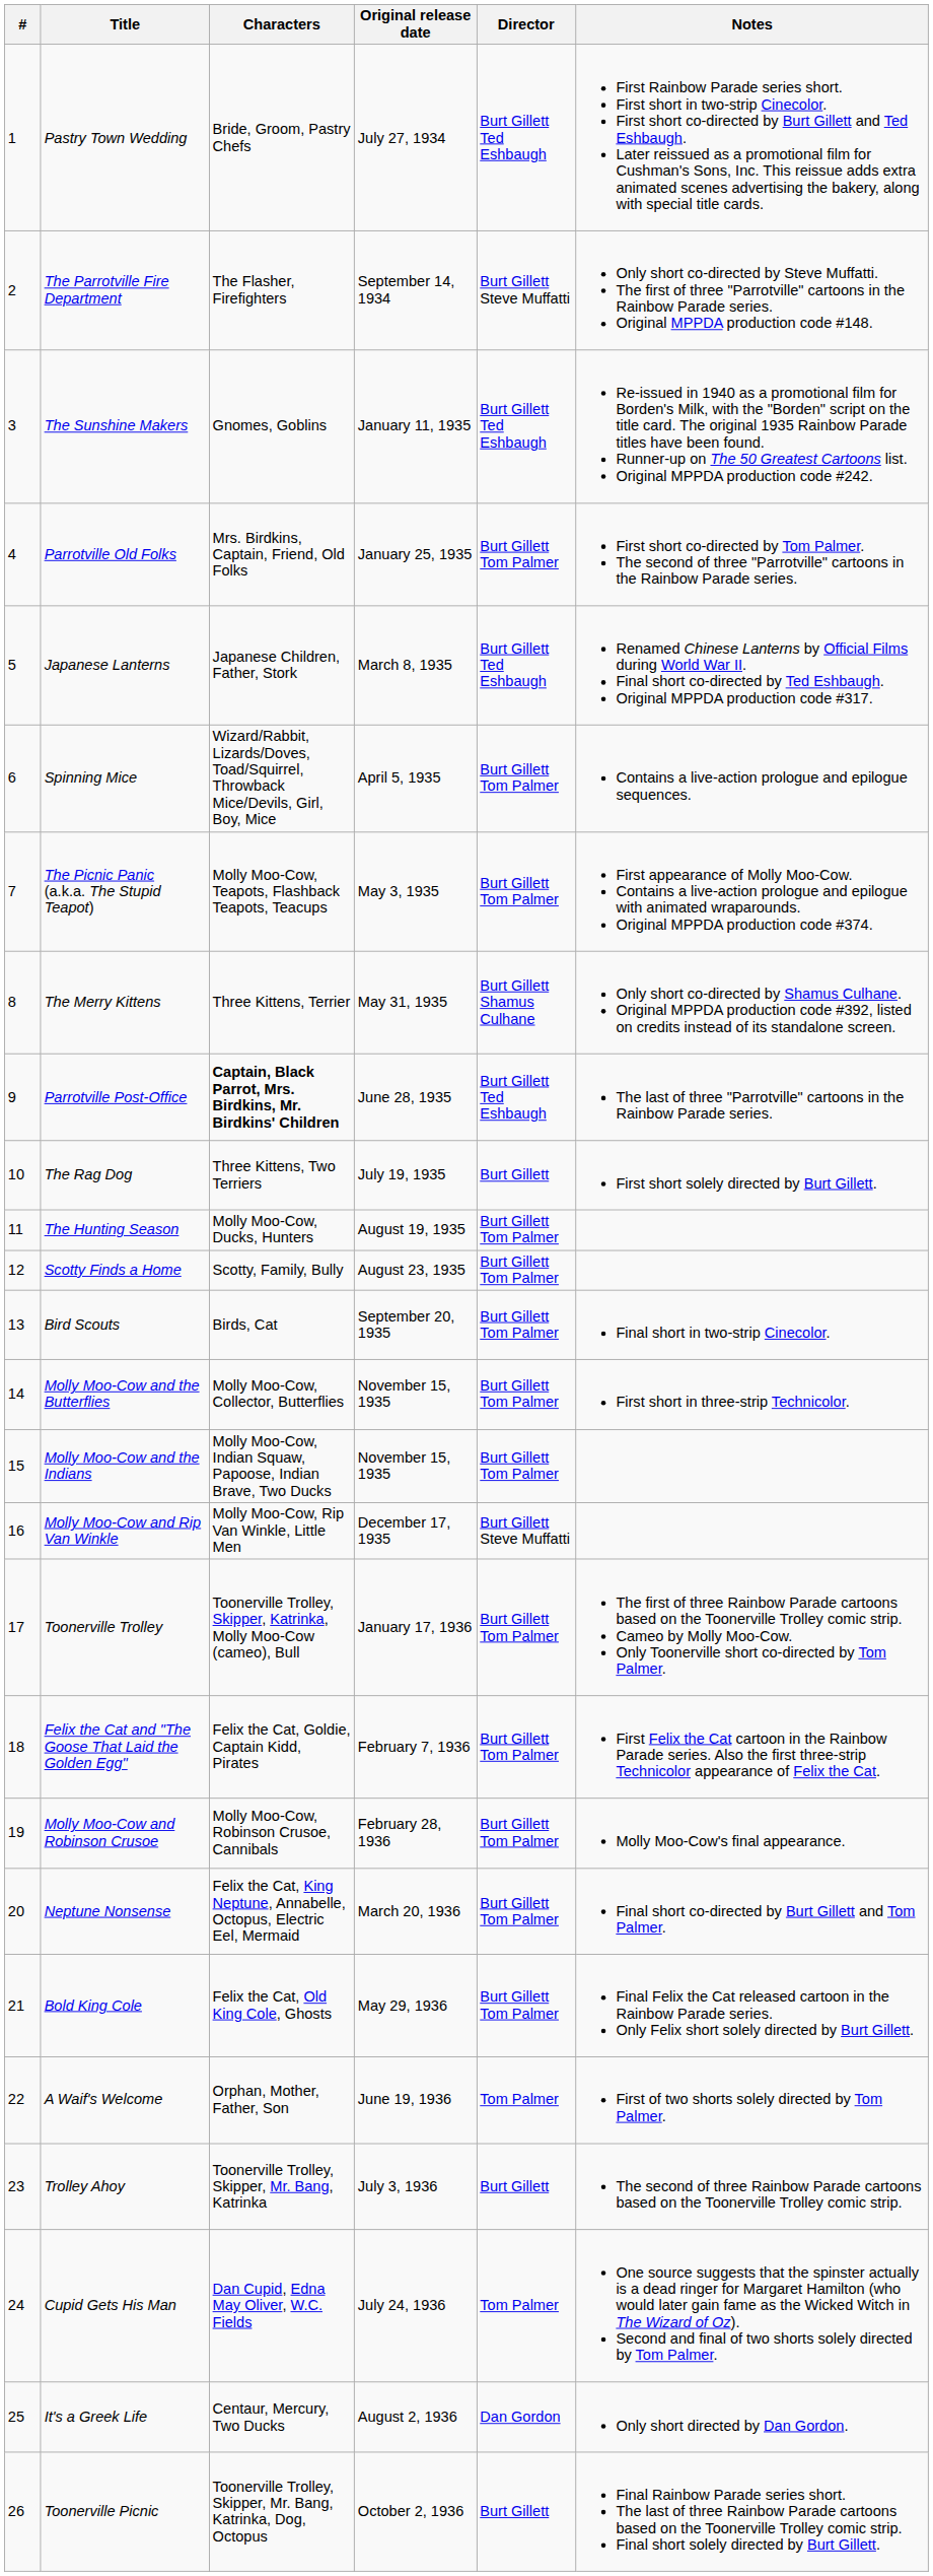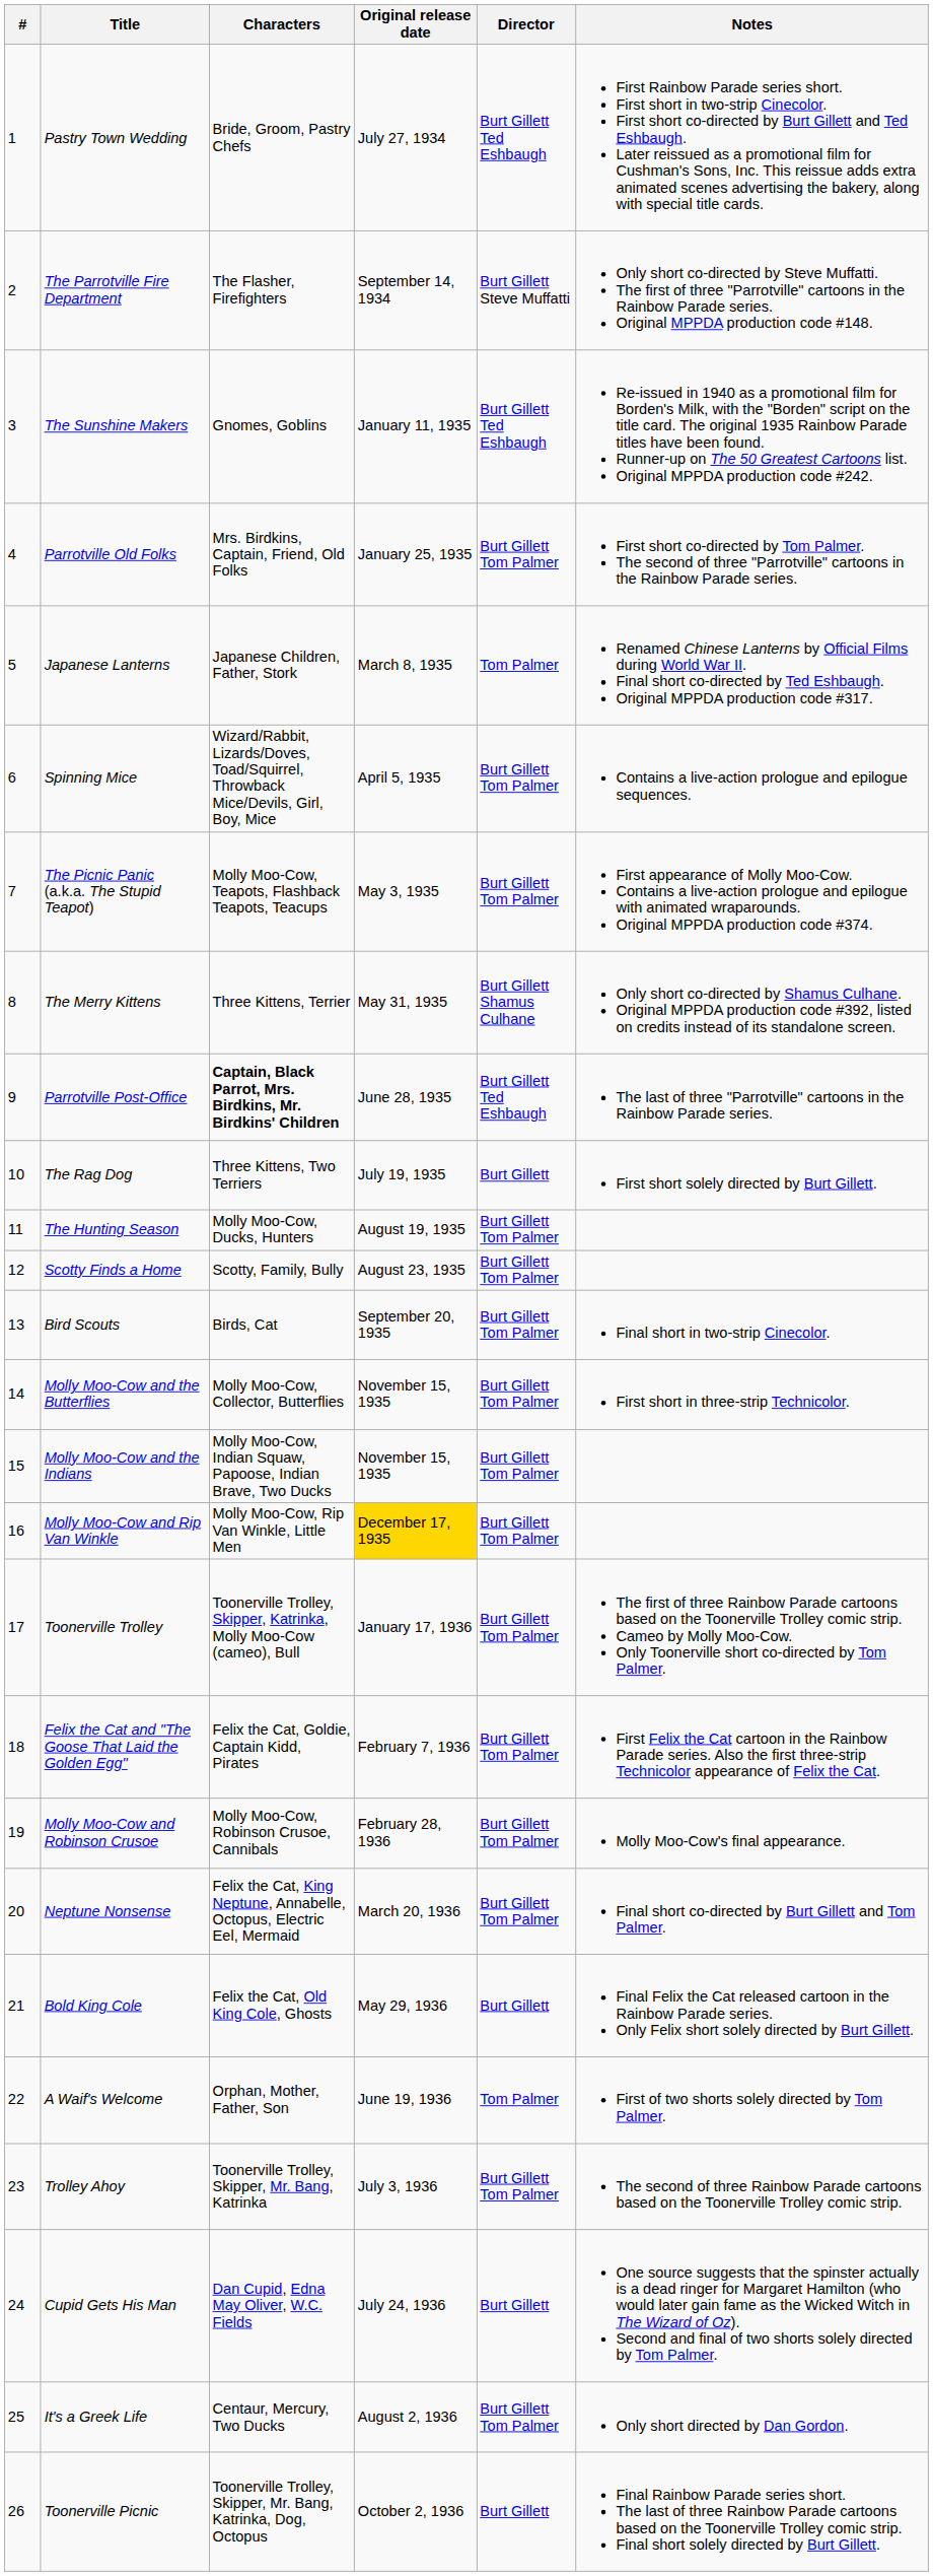 <table class="wikitable" margin:auto;">
 <tr>
 <th style="width:2em">#</th>
 <th width="175">Title</th>
 <th width="150">Characters</th>
 <th width="125">Original release date</th>
 <th width="100">Director</th>
 <th width="375">Notes</th>
 </tr>
 <tr>
 <td>1</td>
 <td><em>Pastry Town Wedding</em></td>
 <td>Bride, Groom, Pastry Chefs</td>
 <td>July 27, 1934</td>
 <td><a href='#'>Burt Gillett</a> <br> <a href='#'>Ted Eshbaugh</a></td>
 <td><br><ul><li>First Rainbow Parade series short.</li><li>First short in two-strip <a href='#'>Cinecolor</a>.</li><li>First short co-directed by <a href='#'>Burt Gillett</a> and <a href='#'>Ted Eshbaugh</a>.</li><li>Later reissued as a promotional film for Cushman's Sons, Inc. This reissue adds extra animated scenes advertising the bakery, along with special title cards.</li></ul></td>
 </tr>
 <tr>
 <td>2</td>
 <td><em><a href='#'>The Parrotville Fire Department</a></em></td>
 <td>The Flasher, Firefighters</td>
 <td>September 14, 1934</td>
 <td><a href='#'>Burt Gillett</a> <br> Steve Muffatti</td>
 <td><br><ul><li>Only short co-directed by Steve Muffatti.</li><li>The first of three "Parrotville" cartoons in the Rainbow Parade series.</li><li>Original <a href='#'>MPPDA</a> production code #148.</li></ul></td>
 </tr>
 <tr>
 <td>3</td>
 <td><em><a href='#'>The Sunshine Makers</a></em></td>
 <td>Gnomes, Goblins</td>
 <td>January 11, 1935</td>
 <td><a href='#'>Burt Gillett</a> <br> <a href='#'>Ted Eshbaugh</a></td>
 <td><br><ul><li>Re-issued in 1940 as a promotional film for Borden's Milk, with the "Borden" script on the title card. The original 1935 Rainbow Parade titles have been found.</li><li>Runner-up on <em><a href='#'>The 50 Greatest Cartoons</a></em> list.</li><li>Original MPPDA production code #242.</li></ul></td>
 </tr>
 <tr>
 <td>4</td>
 <td><em><a href='#'>Parrotville Old Folks</a></em></td>
 <td>Mrs. Birdkins, Captain, Friend, Old Folks</td>
 <td>January 25, 1935</td>
 <td><a href='#'>Burt Gillett</a> <br> <a href='#'>Tom Palmer</a></td>
 <td><br><ul><li>First short co-directed by <a href='#'>Tom Palmer</a>.</li><li>The second of three "Parrotville" cartoons in the Rainbow Parade series.</li></ul></td>
 </tr>
 <tr>
 <td>5</td>
 <td><em>Japanese Lanterns</em></td>
 <td>Japanese Children, Father, Stork</td>
 <td>March 8, 1935</td>
-<td><a href='#'>Burt Gillett</a> <br> <a href='#'>Ted Eshbaugh</a></td>
+<td><a href='#'>Tom Palmer</a></td>
 <td><br><ul><li>Renamed <em>Chinese Lanterns</em> by <a href='#'>Official Films</a> during <a href='#'>World War II</a>.</li><li>Final short co-directed by <a href='#'>Ted Eshbaugh</a>.</li><li>Original MPPDA production code #317.</li></ul></td>
 </tr>
 <tr>
 <td>6</td>
 <td><em>Spinning Mice</em></td>
 <td>Wizard/Rabbit, Lizards/Doves, Toad/Squirrel, Throwback Mice/Devils, Girl, Boy, Mice</td>
 <td>April 5, 1935</td>
 <td><a href='#'>Burt Gillett</a> <br> <a href='#'>Tom Palmer</a></td>
 <td><br><ul><li>Contains a live-action prologue and epilogue sequences.</li></ul></td>
 </tr>
 <tr>
 <td>7</td>
 <td><em><a href='#'>The Picnic Panic</a></em> <br> (a.k.a. <em>The Stupid Teapot</em>)</td>
 <td>Molly Moo-Cow, Teapots, Flashback Teapots, Teacups</td>
 <td>May 3, 1935</td>
 <td><a href='#'>Burt Gillett</a> <br> <a href='#'>Tom Palmer</a></td>
 <td><br><ul><li>First appearance of Molly Moo-Cow.</li><li>Contains a live-action prologue and epilogue with animated wraparounds.</li><li>Original MPPDA production code #374.</li></ul></td>
 </tr>
 <tr>
 <td>8</td>
 <td><em>The Merry Kittens</em></td>
 <td>Three Kittens, Terrier</td>
 <td>May 31, 1935</td>
 <td><a href='#'>Burt Gillett</a> <br> <a href='#'>Shamus Culhane</a></td>
 <td><br><ul><li>Only short co-directed by <a href='#'>Shamus Culhane</a>.</li><li>Original MPPDA production code #392, listed on credits instead of its standalone screen.</li></ul></td>
 </tr>
 <tr>
 <td>9</td>
 <td><em><a href='#'>Parrotville Post-Office</a></em></td>
 <td><strong>Captain, Black Parrot, Mrs. Birdkins, Mr. Birdkins' Children</strong></td>
 <td>June 28, 1935</td>
 <td><a href='#'>Burt Gillett</a> <br> <a href='#'>Ted Eshbaugh</a></td>
 <td><br><ul><li>The last of three "Parrotville" cartoons in the Rainbow Parade series.</li></ul></td>
 </tr>
 <tr>
 <td>10</td>
 <td><em>The Rag Dog</em></td>
 <td>Three Kittens, Two Terriers</td>
 <td>July 19, 1935</td>
 <td><a href='#'>Burt Gillett</a></td>
 <td><br><ul><li>First short solely directed by <a href='#'>Burt Gillett</a>.</li></ul></td>
 </tr>
 <tr>
 <td>11</td>
 <td><em><a href='#'>The Hunting Season</a></em></td>
 <td>Molly Moo-Cow, Ducks, Hunters</td>
 <td>August 19, 1935</td>
 <td><a href='#'>Burt Gillett</a> <br> <a href='#'>Tom Palmer</a></td>
 <td></td>
 </tr>
 <tr>
 <td>12</td>
 <td><em><a href='#'>Scotty Finds a Home</a></em></td>
 <td>Scotty, Family, Bully</td>
 <td>August 23, 1935</td>
 <td><a href='#'>Burt Gillett</a> <br> <a href='#'>Tom Palmer</a></td>
 <td></td>
 </tr>
 <tr>
 <td>13</td>
 <td><em>Bird Scouts</em></td>
 <td>Birds, Cat</td>
 <td>September 20, 1935</td>
 <td><a href='#'>Burt Gillett</a> <br> <a href='#'>Tom Palmer</a></td>
 <td><br><ul><li>Final short in two-strip <a href='#'>Cinecolor</a>.</li></ul></td>
 </tr>
 <tr>
 <td>14</td>
 <td><em><a href='#'>Molly Moo-Cow and the Butterflies</a></em></td>
 <td>Molly Moo-Cow, Collector, Butterflies</td>
 <td>November 15, 1935</td>
 <td><a href='#'>Burt Gillett</a> <br> <a href='#'>Tom Palmer</a></td>
 <td><br><ul><li>First short in three-strip <a href='#'>Technicolor</a>.</li></ul></td>
 </tr>
 <tr>
 <td>15</td>
 <td><em><a href='#'>Molly Moo-Cow and the Indians</a></em></td>
 <td>Molly Moo-Cow, Indian Squaw, Papoose, Indian Brave, Two Ducks</td>
 <td>November 15, 1935</td>
 <td><a href='#'>Burt Gillett</a> <br> <a href='#'>Tom Palmer</a></td>
 <td></td>
 </tr>
 <tr>
 <td>16</td>
 <td><em><a href='#'>Molly Moo-Cow and Rip Van Winkle</a></em></td>
 <td>Molly Moo-Cow, Rip Van Winkle, Little Men</td>
-<td>December 17, 1935</td>
-<td><a href='#'>Burt Gillett</a> <br> Steve Muffatti</td>
+<td style="background: gold;">December 17, 1935</td>
+<td><a href='#'>Burt Gillett</a> <br> <a href='#'>Tom Palmer</a></td>
 <td></td>
 </tr>
 <tr>
 <td>17</td>
 <td><em>Toonerville Trolley</em></td>
 <td>Toonerville Trolley, <a href='#'>Skipper</a>, <a href='#'>Katrinka</a>, Molly Moo-Cow (cameo), Bull</td>
 <td>January 17, 1936</td>
 <td><a href='#'>Burt Gillett</a> <br> <a href='#'>Tom Palmer</a></td>
 <td><br><ul><li>The first of three Rainbow Parade cartoons based on the Toonerville Trolley comic strip.</li><li>Cameo by Molly Moo-Cow.</li><li>Only Toonerville short co-directed by <a href='#'>Tom Palmer</a>.</li></ul></td>
 </tr>
 <tr>
 <td>18</td>
 <td><em><a href='#'>Felix the Cat and "The Goose That Laid the Golden Egg"</a></em></td>
 <td>Felix the Cat, Goldie, Captain Kidd, Pirates</td>
 <td>February 7, 1936</td>
 <td><a href='#'>Burt Gillett</a> <br> <a href='#'>Tom Palmer</a></td>
 <td><br><ul><li>First <a href='#'>Felix the Cat</a> cartoon in the Rainbow Parade series. Also the first three-strip <a href='#'>Technicolor</a> appearance of <a href='#'>Felix the Cat</a>.</li></ul></td>
 </tr>
 <tr>
 <td>19</td>
 <td><em><a href='#'>Molly Moo-Cow and Robinson Crusoe</a></em></td>
 <td>Molly Moo-Cow, Robinson Crusoe, Cannibals</td>
 <td>February 28, 1936</td>
 <td><a href='#'>Burt Gillett</a> <br> <a href='#'>Tom Palmer</a></td>
 <td><br><ul><li>Molly Moo-Cow's final appearance.</li></ul></td>
 </tr>
 <tr>
 <td>20</td>
 <td><em><a href='#'>Neptune Nonsense</a></em></td>
 <td>Felix the Cat, <a href='#'>King Neptune</a>, Annabelle, Octopus, Electric Eel, Mermaid</td>
 <td>March 20, 1936</td>
 <td><a href='#'>Burt Gillett</a> <br> <a href='#'>Tom Palmer</a></td>
 <td><br><ul><li>Final short co-directed by <a href='#'>Burt Gillett</a> and <a href='#'>Tom Palmer</a>.</li></ul></td>
 </tr>
 <tr>
 <td>21</td>
 <td><em><a href='#'>Bold King Cole</a></em></td>
 <td>Felix the Cat, <a href='#'>Old King Cole</a>, Ghosts</td>
 <td>May 29, 1936</td>
-<td><a href='#'>Burt Gillett</a> <br> <a href='#'>Tom Palmer</a></td>
+<td><a href='#'>Burt Gillett</a></td>
 <td><br><ul><li>Final Felix the Cat released cartoon in the Rainbow Parade series.</li><li>Only Felix short solely directed by <a href='#'>Burt Gillett</a>.</li></ul></td>
 </tr>
 <tr>
 <td>22</td>
 <td><em>A Waif's Welcome</em></td>
 <td>Orphan, Mother, Father, Son</td>
 <td>June 19, 1936</td>
 <td><a href='#'>Tom Palmer</a></td>
 <td><br><ul><li>First of two shorts solely directed by <a href='#'>Tom Palmer</a>.</li></ul></td>
 </tr>
 <tr>
 <td>23</td>
 <td><em>Trolley Ahoy</em></td>
 <td>Toonerville Trolley, Skipper, <a href='#'>Mr. Bang</a>, Katrinka</td>
 <td>July 3, 1936</td>
-<td><a href='#'>Burt Gillett</a></td>
+<td><a href='#'>Burt Gillett</a> <br> <a href='#'>Tom Palmer</a></td>
 <td><br><ul><li>The second of three Rainbow Parade cartoons based on the Toonerville Trolley comic strip.</li></ul></td>
 </tr>
 <tr>
 <td>24</td>
 <td><em>Cupid Gets His Man</em></td>
 <td><a href='#'>Dan Cupid</a>, <a href='#'>Edna May Oliver</a>, <a href='#'>W.C. Fields</a></td>
 <td>July 24, 1936</td>
-<td><a href='#'>Tom Palmer</a></td>
+<td><a href='#'>Burt Gillett</a></td>
 <td><br><ul><li>One source suggests that the spinster actually is a dead ringer for Margaret Hamilton (who would later gain fame as the Wicked Witch in <em><a href='#'>The Wizard of Oz</a></em>).</li><li>Second and final of two shorts solely directed by <a href='#'>Tom Palmer</a>.</li></ul></td>
 </tr>
 <tr>
 <td>25</td>
 <td><em>It's a Greek Life</em></td>
 <td>Centaur, Mercury, Two Ducks</td>
 <td>August 2, 1936</td>
-<td><a href='#'>Dan Gordon</a></td>
+<td><a href='#'>Burt Gillett</a> <br> <a href='#'>Tom Palmer</a></td>
 <td><br><ul><li>Only short directed by <a href='#'>Dan Gordon</a>.</li></ul></td>
 </tr>
 <tr>
 <td>26</td>
 <td><em>Toonerville Picnic</em></td>
 <td>Toonerville Trolley, Skipper, Mr. Bang, Katrinka, Dog, Octopus</td>
 <td>October 2, 1936</td>
 <td><a href='#'>Burt Gillett</a></td>
 <td><br><ul><li>Final Rainbow Parade series short.</li><li>The last of three Rainbow Parade cartoons based on the Toonerville Trolley comic strip.</li><li>Final short solely directed by <a href='#'>Burt Gillett</a>.</li></ul></td>
 </tr>
 </table>
